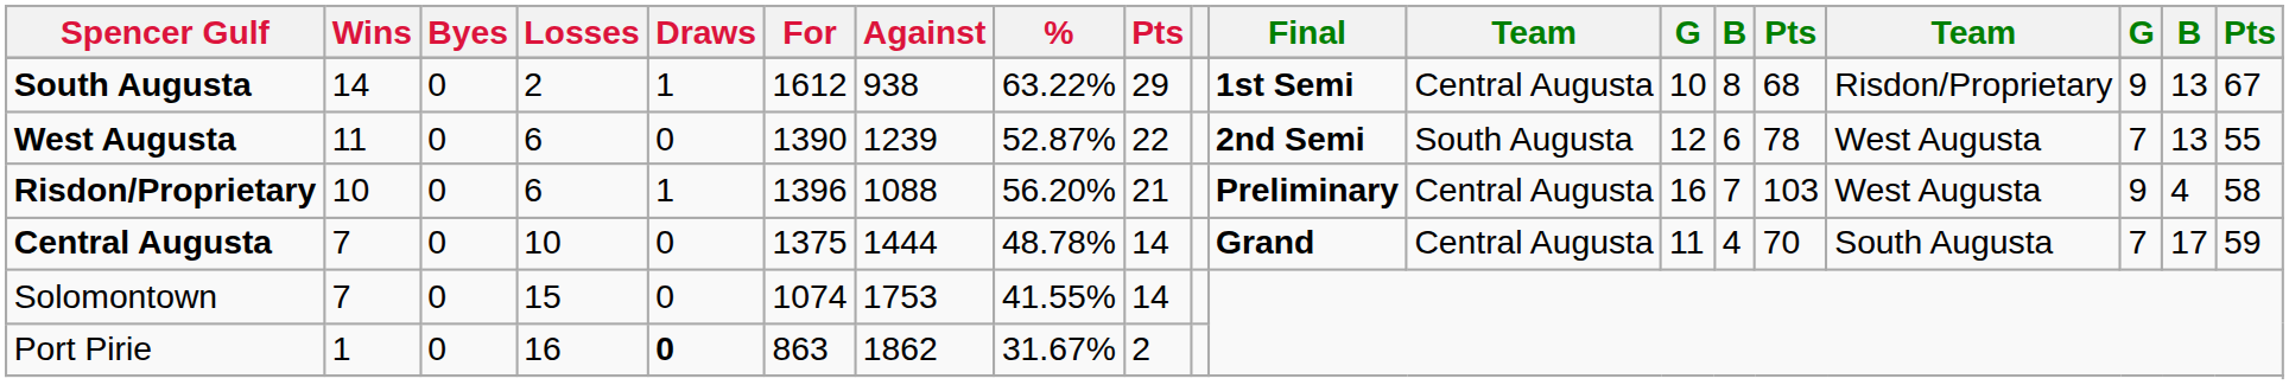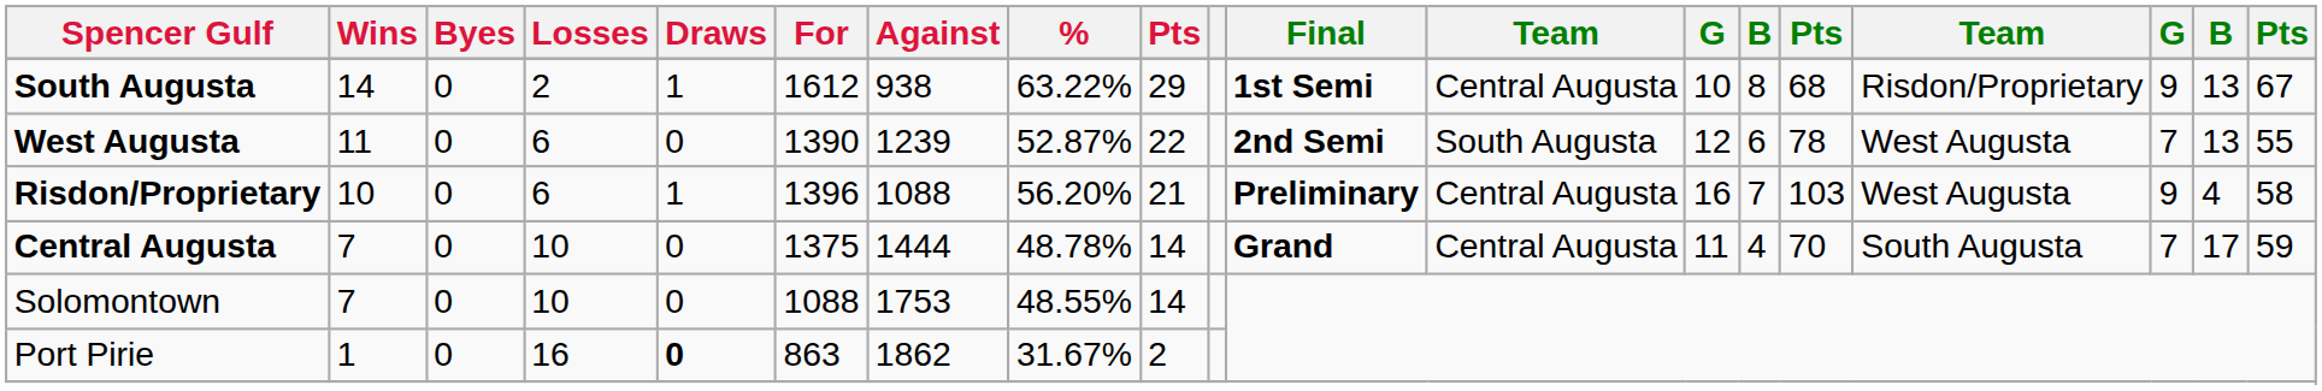 <table style="font-size: 85%; text-align: left;" class="wikitable">
 <tr>
 <th style="color:crimson">Spencer Gulf</th>
 <th style="color:crimson">Wins</th>
 <th style="color:crimson">Byes</th>
 <th style="color:crimson">Losses</th>
 <th style="color:crimson">Draws</th>
 <th style="color:crimson">For</th>
 <th style="color:crimson">Against</th>
 <th style="color:crimson">%</th>
 <th style="color:crimson">Pts</th>
 <th></th>
 <th style="color:green">Final</th>
 <th style="color:green">Team</th>
 <th style="color:green">G</th>
 <th style="color:green">B</th>
 <th style="color:green">Pts</th>
 <th style="color:green">Team</th>
 <th style="color:green">G</th>
 <th style="color:green">B</th>
 <th style="color:green">Pts</th>
 </tr>
 <tr>
 </tr>
 <tr>
 </tr>
 <tr>
 <td><strong>	South Augusta	</strong></td>
 <td>14</td>
 <td>0</td>
 <td>2</td>
 <td>1</td>
 <td>1612</td>
 <td>938</td>
 <td>63.22%</td>
 <td>29</td>
 <td></td>
 <td><strong>1st Semi</strong></td>
 <td>Central Augusta</td>
 <td>10</td>
 <td>8</td>
 <td>68</td>
 <td>Risdon/Proprietary</td>
 <td>9</td>
 <td>13</td>
 <td>67</td>
 </tr>
 <tr>
 <td><strong>	West Augusta	</strong></td>
 <td>11</td>
 <td>0</td>
 <td>6</td>
 <td>0</td>
 <td>1390</td>
 <td>1239</td>
 <td>52.87%</td>
 <td>22</td>
 <td></td>
 <td><strong>2nd Semi</strong></td>
 <td>South Augusta</td>
 <td>12</td>
 <td>6</td>
 <td>78</td>
 <td>West Augusta</td>
 <td>7</td>
 <td>13</td>
 <td>55</td>
 </tr>
 <tr>
 <td><strong>	Risdon/Proprietary	</strong></td>
 <td>10</td>
 <td>0</td>
 <td>6</td>
 <td>1</td>
 <td>1396</td>
 <td>1088</td>
 <td>56.20%</td>
 <td>21</td>
 <td></td>
 <td><strong>Preliminary</strong></td>
 <td>Central Augusta</td>
 <td>16</td>
 <td>7</td>
 <td>103</td>
 <td>West Augusta</td>
 <td>9</td>
 <td>4</td>
 <td>58</td>
 </tr>
 <tr>
 <td><strong>	Central Augusta	</strong></td>
 <td>7</td>
 <td>0</td>
 <td>10</td>
 <td>0</td>
 <td>1375</td>
 <td>1444</td>
 <td>48.78%</td>
 <td>14</td>
 <td></td>
 <td><strong>Grand</strong></td>
 <td>Central Augusta</td>
 <td>11</td>
 <td>4</td>
 <td>70</td>
 <td>South Augusta</td>
 <td>7</td>
 <td>17</td>
 <td>59</td>
 </tr>
 <tr>
 <td>Solomontown</td>
 <td>7</td>
 <td>0</td>
-<td>15</td>
+<td>10</td>
 <td>0</td>
-<td>1074</td>
+<td>1088</td>
 <td>1753</td>
-<td>41.55%</td>
+<td>48.55%</td>
 <td>14</td>
 <td></td>
 </tr>
 <tr>
 <td>Port Pirie</td>
 <td>1</td>
 <td>0</td>
 <td>16</td>
 <td><strong>0</strong></td>
 <td>863</td>
 <td>1862</td>
 <td>31.67%</td>
 <td>2</td>
 <td></td>
 </tr>
 <tr>
 </tr>
 </table>
